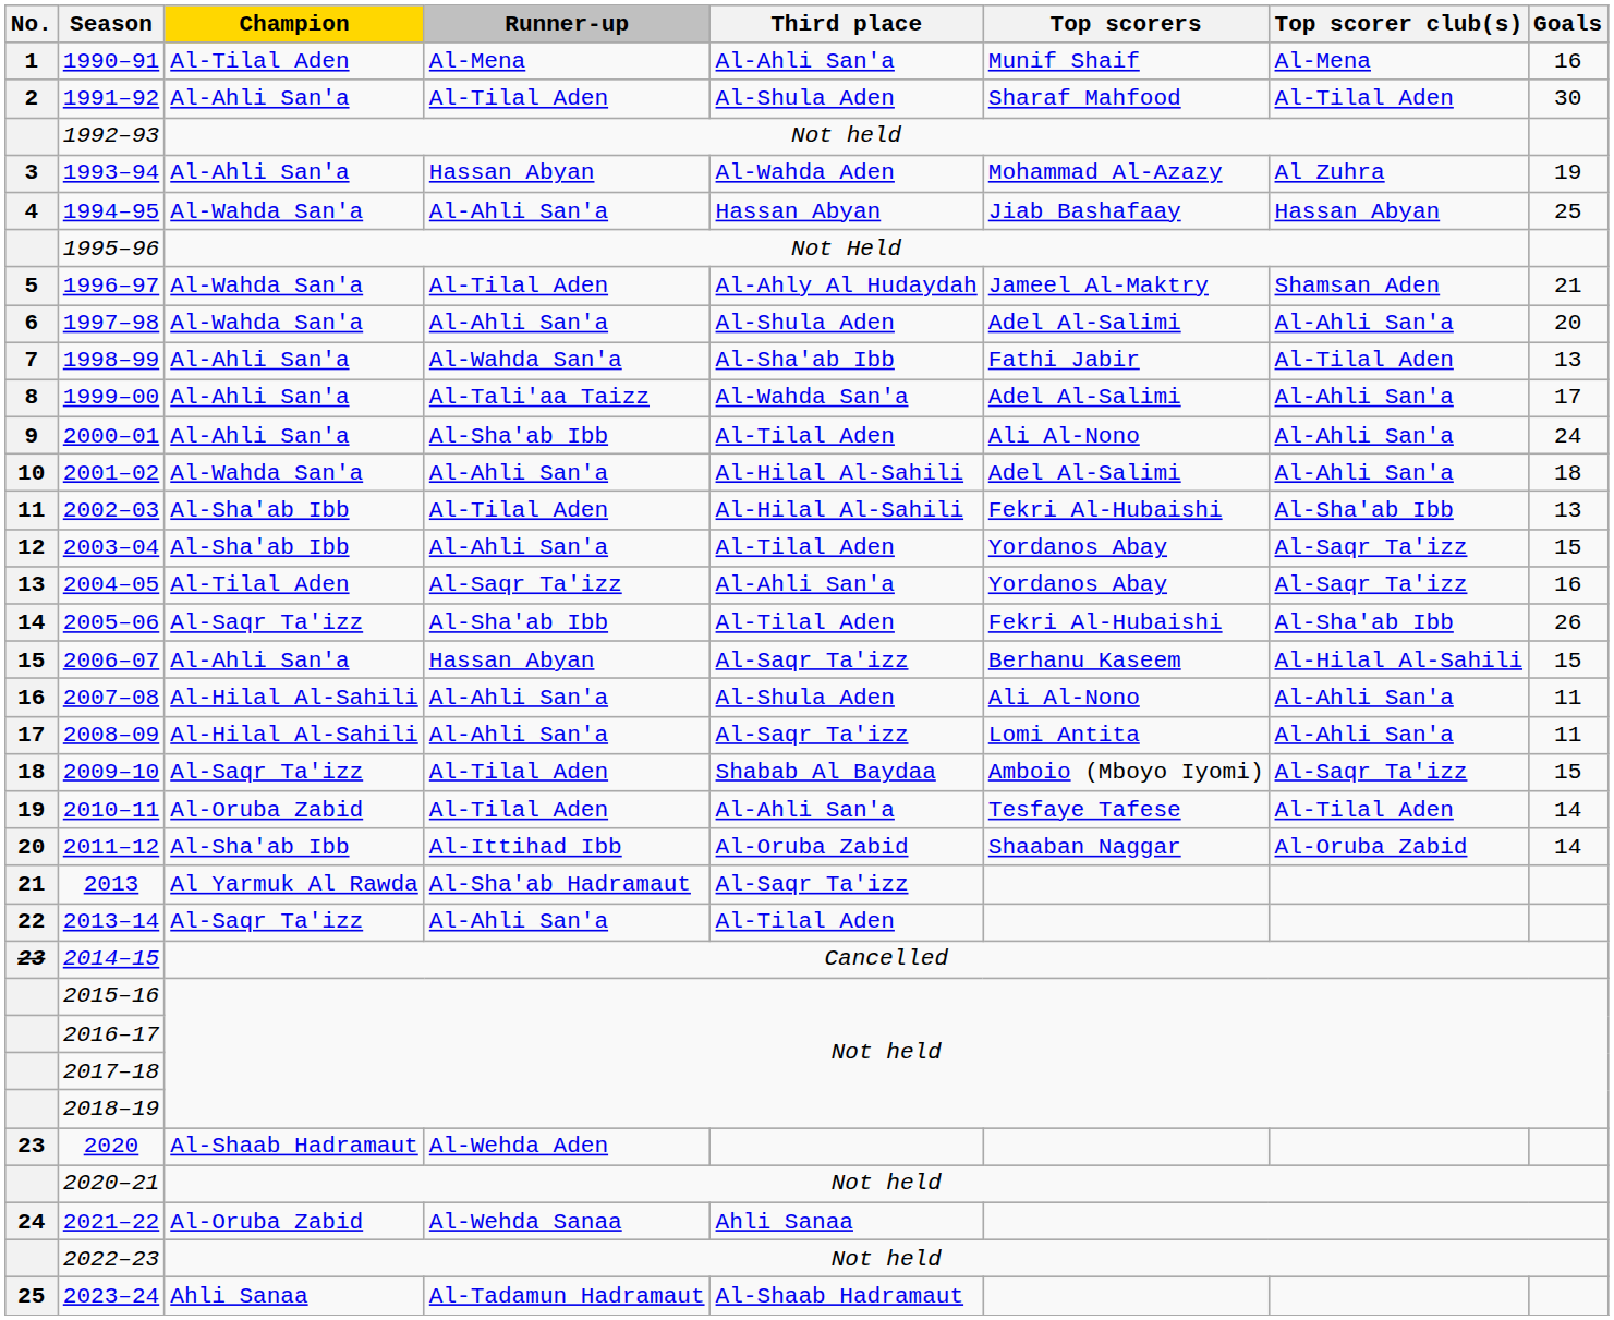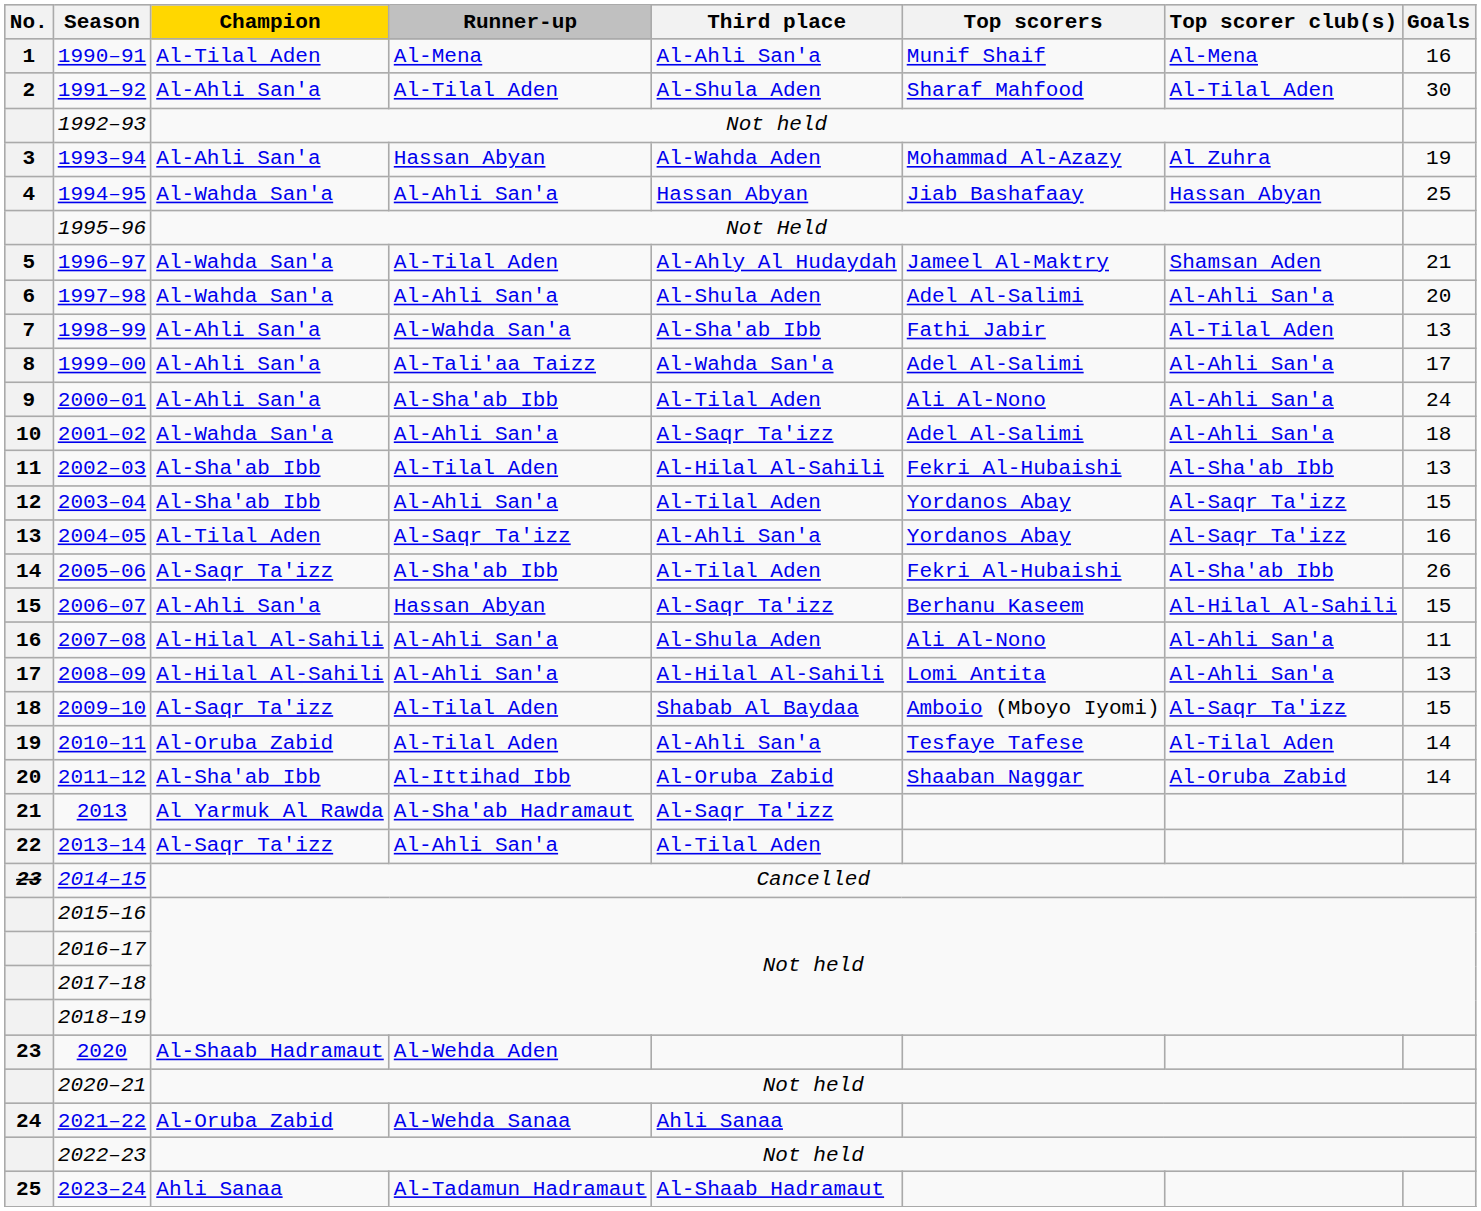 <table class="sortable wikitable">
 <tr>
 <th>No.</th>
 <th>Season</th>
 <th style="background:gold">Champion</th>
 <th style="background:silver">Runner-up</th>
 <th>Third place</th>
 <th>Top scorers</th>
 <th>Top scorer club(s)</th>
 <th>Goals</th>
 </tr>
 <tr>
 <th>1</th>
 <td align=center><a href='#'>1990–91</a></td>
 <td><a href='#'>Al-Tilal Aden</a></td>
 <td><a href='#'>Al-Mena</a></td>
 <td><a href='#'>Al-Ahli San'a</a></td>
 <td> <a href='#'>Munif Shaif</a></td>
 <td><a href='#'>Al-Mena</a></td>
 <td align=center>16</td>
 </tr>
 <tr>
 <th>2</th>
 <td align=center><a href='#'>1991–92</a></td>
 <td><a href='#'>Al-Ahli San'a</a></td>
 <td><a href='#'>Al-Tilal Aden</a></td>
 <td><a href='#'>Al-Shula Aden</a></td>
 <td> <a href='#'>Sharaf Mahfood</a></td>
 <td><a href='#'>Al-Tilal Aden</a></td>
 <td align=center>30</td>
 </tr>
 <tr>
 <th></th>
 <td align=center><em>1992–93</em></td>
 <td colspan=5 align=center><em>Not held</em></td>
 <td align=center></td>
 </tr>
 <tr>
 <th>3</th>
 <td align=center><a href='#'>1993–94</a></td>
 <td><a href='#'>Al-Ahli San'a</a></td>
 <td><a href='#'>Hassan Abyan</a></td>
 <td><a href='#'>Al-Wahda Aden</a></td>
 <td> <a href='#'>Mohammad Al-Azazy</a></td>
 <td><a href='#'>Al Zuhra</a></td>
 <td align=center>19</td>
 </tr>
 <tr>
 <th>4</th>
 <td align=center><a href='#'>1994–95</a></td>
 <td><a href='#'>Al-Wahda San'a</a></td>
 <td><a href='#'>Al-Ahli San'a</a></td>
 <td><a href='#'>Hassan Abyan</a></td>
 <td> <a href='#'>Jiab Bashafaay</a></td>
 <td><a href='#'>Hassan Abyan</a></td>
 <td align=center>25</td>
 </tr>
 <tr>
 <th></th>
 <td align=center><em>1995–96</em></td>
 <td colspan=5 align=center><em>Not Held</em></td>
 <td align=center></td>
 </tr>
 <tr>
 <th>5</th>
 <td align=center><a href='#'>1996–97</a></td>
 <td><a href='#'>Al-Wahda San'a</a></td>
 <td><a href='#'>Al-Tilal Aden</a></td>
 <td><a href='#'>Al-Ahly Al Hudaydah</a></td>
 <td> <a href='#'>Jameel Al-Maktry</a></td>
 <td><a href='#'>Shamsan Aden</a></td>
 <td align=center>21</td>
 </tr>
 <tr>
 <th>6</th>
 <td align=center><a href='#'>1997–98</a></td>
 <td><a href='#'>Al-Wahda San'a</a></td>
 <td><a href='#'>Al-Ahli San'a</a></td>
 <td><a href='#'>Al-Shula Aden</a></td>
 <td> <a href='#'>Adel Al-Salimi</a></td>
 <td><a href='#'>Al-Ahli San'a</a></td>
 <td align=center>20</td>
 </tr>
 <tr>
 <th>7</th>
 <td align=center><a href='#'>1998–99</a></td>
 <td><a href='#'>Al-Ahli San'a</a></td>
 <td><a href='#'>Al-Wahda San'a</a></td>
 <td><a href='#'>Al-Sha'ab Ibb</a></td>
 <td> <a href='#'>Fathi Jabir</a></td>
 <td><a href='#'>Al-Tilal Aden</a></td>
 <td align=center>13</td>
 </tr>
 <tr>
 <th>8</th>
 <td align=center><a href='#'>1999–00</a></td>
 <td><a href='#'>Al-Ahli San'a</a></td>
 <td><a href='#'>Al-Tali'aa Taizz</a></td>
 <td><a href='#'>Al-Wahda San'a</a></td>
 <td> <a href='#'>Adel Al-Salimi</a></td>
 <td><a href='#'>Al-Ahli San'a</a></td>
 <td align=center>17</td>
 </tr>
 <tr>
 <th>9</th>
 <td align=center><a href='#'>2000–01</a></td>
 <td><a href='#'>Al-Ahli San'a</a></td>
 <td><a href='#'>Al-Sha'ab Ibb</a></td>
 <td><a href='#'>Al-Tilal Aden</a></td>
 <td> <a href='#'>Ali Al-Nono</a></td>
 <td><a href='#'>Al-Ahli San'a</a></td>
 <td align=center>24</td>
 </tr>
 <tr>
 <th>10</th>
 <td align=center><a href='#'>2001–02</a></td>
 <td><a href='#'>Al-Wahda San'a</a></td>
 <td><a href='#'>Al-Ahli San'a</a></td>
-<td><a href='#'>Al-Hilal Al-Sahili</a></td>
+<td><a href='#'>Al-Saqr Ta'izz</a></td>
 <td> <a href='#'>Adel Al-Salimi</a></td>
 <td><a href='#'>Al-Ahli San'a</a></td>
 <td align=center>18</td>
 </tr>
 <tr>
 <th>11</th>
 <td align=center><a href='#'>2002–03</a></td>
 <td><a href='#'>Al-Sha'ab Ibb</a></td>
 <td><a href='#'>Al-Tilal Aden</a></td>
 <td><a href='#'>Al-Hilal Al-Sahili</a></td>
 <td> <a href='#'>Fekri Al-Hubaishi</a></td>
 <td><a href='#'>Al-Sha'ab Ibb</a></td>
 <td align=center>13</td>
 </tr>
 <tr>
 <th>12</th>
 <td align=center><a href='#'>2003–04</a></td>
 <td><a href='#'>Al-Sha'ab Ibb</a></td>
 <td><a href='#'>Al-Ahli San'a</a></td>
 <td><a href='#'>Al-Tilal Aden</a></td>
 <td> <a href='#'>Yordanos Abay</a></td>
 <td><a href='#'>Al-Saqr Ta'izz</a></td>
 <td align=center>15</td>
 </tr>
 <tr>
 <th>13</th>
 <td align=center><a href='#'>2004–05</a></td>
 <td><a href='#'>Al-Tilal Aden</a></td>
 <td><a href='#'>Al-Saqr Ta'izz</a></td>
 <td><a href='#'>Al-Ahli San'a</a></td>
 <td> <a href='#'>Yordanos Abay</a></td>
 <td><a href='#'>Al-Saqr Ta'izz</a></td>
 <td align=center>16</td>
 </tr>
 <tr>
 <th>14</th>
 <td align=center><a href='#'>2005–06</a></td>
 <td><a href='#'>Al-Saqr Ta'izz</a></td>
 <td><a href='#'>Al-Sha'ab Ibb</a></td>
 <td><a href='#'>Al-Tilal Aden</a></td>
 <td> <a href='#'>Fekri Al-Hubaishi</a></td>
 <td><a href='#'>Al-Sha'ab Ibb</a></td>
 <td align=center>26</td>
 </tr>
 <tr>
 <th>15</th>
 <td align=center><a href='#'>2006–07</a></td>
 <td><a href='#'>Al-Ahli San'a</a></td>
 <td><a href='#'>Hassan Abyan</a></td>
 <td><a href='#'>Al-Saqr Ta'izz</a></td>
 <td> <a href='#'>Berhanu Kaseem</a></td>
 <td><a href='#'>Al-Hilal Al-Sahili</a></td>
 <td align=center>15</td>
 </tr>
 <tr>
 <th>16</th>
 <td align=center><a href='#'>2007–08</a></td>
 <td><a href='#'>Al-Hilal Al-Sahili</a></td>
 <td><a href='#'>Al-Ahli San'a</a></td>
 <td><a href='#'>Al-Shula Aden</a></td>
 <td> <a href='#'>Ali Al-Nono</a></td>
 <td><a href='#'>Al-Ahli San'a</a></td>
 <td align=center>11</td>
 </tr>
 <tr>
 <th>17</th>
 <td align=center><a href='#'>2008–09</a></td>
 <td><a href='#'>Al-Hilal Al-Sahili</a></td>
 <td><a href='#'>Al-Ahli San'a</a></td>
-<td><a href='#'>Al-Saqr Ta'izz</a></td>
+<td><a href='#'>Al-Hilal Al-Sahili</a></td>
 <td> <a href='#'>Lomi Antita</a></td>
 <td><a href='#'>Al-Ahli San'a</a></td>
-<td align=center>11</td>
+<td align=center>13</td>
 </tr>
 <tr>
 <th>18</th>
 <td align=center><a href='#'>2009–10</a></td>
 <td><a href='#'>Al-Saqr Ta'izz</a></td>
 <td><a href='#'>Al-Tilal Aden</a></td>
 <td><a href='#'>Shabab Al Baydaa</a></td>
 <td> <a href='#'>Amboio</a> (Mboyo Iyomi)</td>
 <td><a href='#'>Al-Saqr Ta'izz</a></td>
 <td align=center>15</td>
 </tr>
 <tr>
 <th>19</th>
 <td align=center><a href='#'>2010–11</a></td>
 <td><a href='#'>Al-Oruba Zabid</a></td>
 <td><a href='#'>Al-Tilal Aden</a></td>
 <td><a href='#'>Al-Ahli San'a</a></td>
 <td> <a href='#'>Tesfaye Tafese</a></td>
 <td><a href='#'>Al-Tilal Aden</a></td>
 <td align=center>14</td>
 </tr>
 <tr>
 <th>20</th>
 <td align=center><a href='#'>2011–12</a></td>
 <td><a href='#'>Al-Sha'ab Ibb</a></td>
 <td><a href='#'>Al-Ittihad Ibb</a></td>
 <td><a href='#'>Al-Oruba Zabid</a></td>
 <td> <a href='#'>Shaaban Naggar</a></td>
 <td><a href='#'>Al-Oruba Zabid</a></td>
 <td align=center>14</td>
 </tr>
 <tr>
 <th>21</th>
 <td align=center><a href='#'>2013</a></td>
 <td><a href='#'>Al Yarmuk Al Rawda</a></td>
 <td><a href='#'>Al-Sha'ab Hadramaut</a></td>
 <td><a href='#'>Al-Saqr Ta'izz</a></td>
 <td></td>
 <td></td>
 <td></td>
 </tr>
 <tr>
 <th>22</th>
 <td align=center><a href='#'>2013–14</a></td>
 <td><a href='#'>Al-Saqr Ta'izz</a></td>
 <td><a href='#'>Al-Ahli San'a</a></td>
 <td><a href='#'>Al-Tilal Aden</a></td>
 <td></td>
 <td></td>
 <td></td>
 </tr>
 <tr>
 <th><s><em>23</em></s></th>
 <td align=center><em><a href='#'>2014–15</a></em></td>
 <td colspan=6 align=center><em>Cancelled</em></td>
 </tr>
 <tr>
 <th></th>
 <td align=center><em>2015–16</em></td>
 <td colspan="6" rowspan="4" align="center"><em>Not held</em></td>
 </tr>
 <tr>
 <th></th>
 <td align=center><em>2016–17</em></td>
 </tr>
 <tr>
 <th></th>
 <td align=center><em>2017–18</em></td>
 </tr>
 <tr>
 <th></th>
 <td align=center><em>2018–19</em></td>
 </tr>
 <tr>
 <th>23</th>
 <td align=center><a href='#'>2020</a></td>
 <td><a href='#'>Al-Shaab Hadramaut</a></td>
 <td><a href='#'>Al-Wehda Aden</a></td>
 <td></td>
 <td></td>
 <td></td>
 <td></td>
 </tr>
 <tr>
 <th></th>
 <td align=center><em>2020–21</em></td>
 <td colspan="6" rowspan="1" align="center"><em>Not held</em></td>
 </tr>
 <tr>
 <th>24</th>
 <td align=center><a href='#'>2021–22</a></td>
 <td><a href='#'>Al-Oruba Zabid</a></td>
 <td><a href='#'>Al-Wehda Sanaa</a></td>
 <td><a href='#'>Ahli Sanaa</a></td>
 </tr>
 <tr>
 <th></th>
 <td align=center><em>2022–23</em></td>
 <td colspan="6" rowspan="1" align="center"><em>Not held</em></td>
 </tr>
 <tr>
 <th>25</th>
 <td align=center><a href='#'>2023–24</a></td>
 <td><a href='#'>Ahli Sanaa</a></td>
 <td><a href='#'>Al-Tadamun Hadramaut</a></td>
 <td><a href='#'>Al-Shaab Hadramaut</a></td>
 <td></td>
 <td></td>
 <td></td>
 </tr>
 <tr>
 </tr>
 </table>
